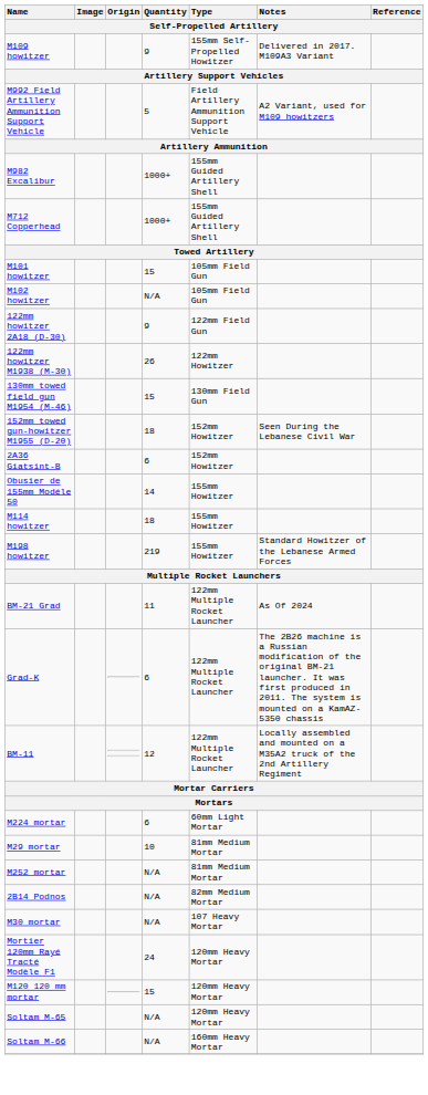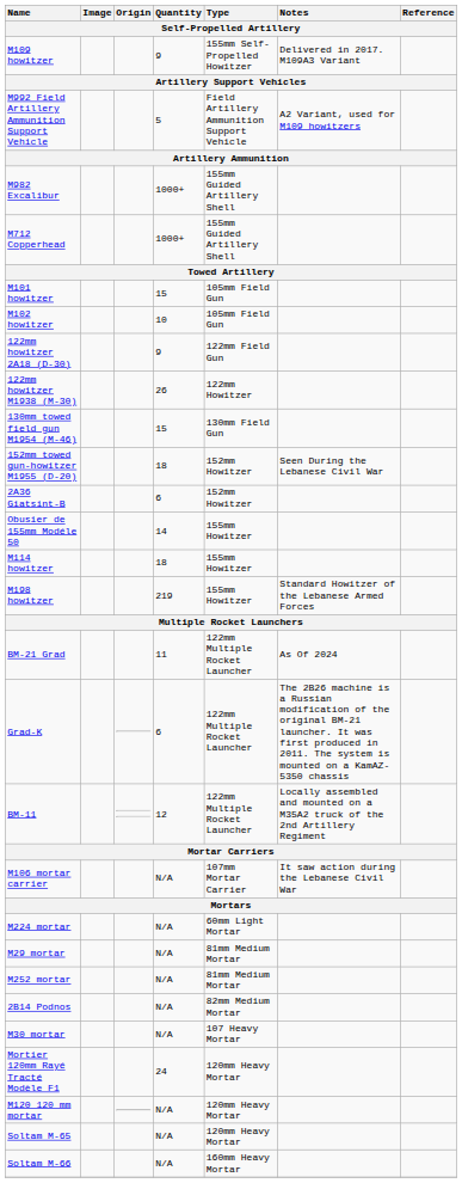 <table class="wikitable">
 <tr>
 <th style="text-align: left;">Name</th>
 <th style="text-align: left;">Image</th>
 <th style="text-align: left;">Origin</th>
 <th style="text-align: left;">Quantity</th>
 <th style="text-align: left;">Type</th>
 <th style="text-align: left;">Notes</th>
 <th style="text-align: left;">Reference</th>
 </tr>
 <tr>
 <th colspan="7">Self-Propelled Artillery</th>
 </tr>
 <tr>
 <td><a href='#'>M109 howitzer</a></td>
 <td></td>
 <td></td>
 <td>9</td>
 <td>155mm Self-Propelled Howitzer</td>
 <td>Delivered in 2017. M109A3 Variant</td>
 <td></td>
 </tr>
 <tr>
 <th colspan="7">Artillery Support Vehicles</th>
 </tr>
 <tr>
 <td><a href='#'>M992 Field Artillery Ammunition Support Vehicle</a></td>
 <td></td>
 <td></td>
 <td>5</td>
 <td>Field Artillery Ammunition Support Vehicle</td>
 <td>A2 Variant, used for <a href='#'>M109 howitzers</a></td>
 <td></td>
 </tr>
 <tr>
 <th colspan="7">Artillery Ammunition</th>
 </tr>
 <tr>
 <td><a href='#'>M982 Excalibur</a></td>
 <td></td>
 <td></td>
 <td>1000+</td>
 <td>155mm Guided Artillery Shell</td>
 <td></td>
 <td></td>
 </tr>
 <tr>
 <td><a href='#'>M712 Copperhead</a></td>
 <td></td>
 <td></td>
 <td>1000+</td>
 <td>155mm Guided Artillery Shell</td>
 <td></td>
 <td></td>
 </tr>
 <tr>
 <th colspan="7">Towed Artillery</th>
 </tr>
 <tr>
 <td><a href='#'>M101 howitzer</a></td>
 <td></td>
 <td></td>
 <td>15</td>
 <td>105mm Field Gun</td>
 <td></td>
 <td></td>
 </tr>
 <tr>
 <td><a href='#'>M102 howitzer</a></td>
 <td></td>
 <td></td>
-<td>N/A</td>
+<td>10</td>
 <td>105mm Field Gun</td>
 <td></td>
 <td></td>
 </tr>
 <tr>
 <td><a href='#'>122mm howitzer 2A18 (D-30)</a></td>
 <td></td>
 <td></td>
 <td>9</td>
 <td>122mm Field Gun</td>
 <td></td>
 <td></td>
 </tr>
 <tr>
 <td><a href='#'>122mm howitzer M1938 (M-30)</a></td>
 <td></td>
 <td></td>
 <td>26</td>
 <td>122mm Howitzer</td>
 <td></td>
 <td></td>
 </tr>
 <tr>
 <td><a href='#'>130mm towed field gun M1954 (M-46)</a></td>
 <td></td>
 <td></td>
 <td>15</td>
 <td>130mm Field Gun</td>
 <td></td>
 <td></td>
 </tr>
 <tr>
 <td><a href='#'>152mm towed gun-howitzer M1955 (D-20)</a></td>
 <td></td>
 <td></td>
 <td>18</td>
 <td>152mm Howitzer</td>
 <td>Seen During the Lebanese Civil War</td>
 <td></td>
 </tr>
 <tr>
 <td><a href='#'>2A36 Giatsint-B</a></td>
 <td></td>
 <td></td>
 <td>6</td>
 <td>152mm Howitzer</td>
 <td></td>
 <td></td>
 </tr>
 <tr>
 <td><a href='#'>Obusier de 155mm Modéle 50</a></td>
 <td></td>
 <td></td>
 <td>14</td>
 <td>155mm Howitzer</td>
 <td></td>
 <td></td>
 </tr>
 <tr>
 <td><a href='#'>M114 howitzer</a></td>
 <td></td>
 <td></td>
 <td>18</td>
 <td>155mm Howitzer</td>
 <td></td>
 <td></td>
 </tr>
 <tr>
 <td><a href='#'>M198 howitzer</a></td>
 <td></td>
 <td></td>
 <td>219</td>
 <td>155mm Howitzer</td>
 <td>Standard Howitzer of the Lebanese Armed Forces</td>
 <td></td>
 </tr>
 <tr>
 <th colspan="7">Multiple Rocket Launchers</th>
 </tr>
 <tr>
 <td><a href='#'>BM-21 Grad</a></td>
 <td></td>
 <td></td>
 <td>11</td>
 <td>122mm Multiple Rocket Launcher</td>
 <td>As Of 2024</td>
 <td></td>
 </tr>
 <tr>
 <td><a href='#'>Grad-K</a></td>
 <td></td>
 <td> <hr> </td>
 <td>6</td>
 <td>122mm Multiple Rocket Launcher</td>
 <td>The 2B26 machine is a Russian modification of the original BM-21 launcher. It was first produced in 2011. The system is mounted on a KamAZ-5350 chassis</td>
 <td></td>
 </tr>
 <tr>
 <td><a href='#'>BM-11</a></td>
 <td></td>
 <td> <hr>  <hr> </td>
 <td>12</td>
 <td>122mm Multiple Rocket Launcher</td>
 <td>Locally assembled and mounted on a M35A2 truck of the 2nd Artillery Regiment</td>
 <td></td>
 </tr>
 <tr>
 <th colspan="7">Mortar Carriers</th>
 </tr>
 <tr>
+<td><a href='#'>M106 mortar carrier</a></td>
+<td></td>
+<td></td>
+<td>N/A</td>
+<td>107mm Mortar Carrier</td>
+<td>It saw action during the Lebanese Civil War</td>
+<td></td>
+</tr>
+<tr>
 <th colspan="7">Mortars</th>
 </tr>
 <tr>
 <td><a href='#'>M224 mortar</a></td>
 <td></td>
 <td></td>
-<td>6</td>
+<td>N/A</td>
 <td>60mm Light Mortar</td>
 <td></td>
 <td></td>
 </tr>
 <tr>
 <td><a href='#'>M29 mortar</a></td>
 <td></td>
 <td></td>
-<td>10</td>
+<td>N/A</td>
 <td>81mm Medium Mortar</td>
 <td></td>
 <td></td>
 </tr>
 <tr>
 <td><a href='#'>M252 mortar</a></td>
 <td></td>
 <td></td>
 <td>N/A</td>
 <td>81mm Medium Mortar</td>
 <td></td>
 <td></td>
 </tr>
 <tr>
 <td><a href='#'>2B14 Podnos</a></td>
 <td></td>
 <td></td>
 <td>N/A</td>
 <td>82mm Medium Mortar</td>
 <td></td>
 <td></td>
 </tr>
 <tr>
 <td><a href='#'>M30 mortar</a></td>
 <td></td>
 <td></td>
 <td>N/A</td>
 <td>107 Heavy Mortar</td>
 <td></td>
 <td></td>
 </tr>
 <tr>
 <td><a href='#'>Mortier 120mm Rayé Tracté Modèle F1</a></td>
 <td></td>
 <td></td>
 <td>24</td>
 <td>120mm Heavy Mortar</td>
 <td></td>
 <td></td>
 </tr>
 <tr>
 <td><a href='#'>M120 120&nbsp;mm mortar</a></td>
 <td></td>
 <td> <hr> </td>
-<td>15</td>
+<td>N/A</td>
 <td>120mm Heavy Mortar</td>
 <td></td>
 <td></td>
 </tr>
 <tr>
 <td><a href='#'>Soltam M-65</a></td>
 <td></td>
 <td></td>
 <td>N/A</td>
 <td>120mm Heavy Mortar</td>
 <td></td>
 <td></td>
 </tr>
 <tr>
 <td><a href='#'>Soltam M-66</a></td>
 <td></td>
 <td></td>
 <td>N/A</td>
 <td>160mm Heavy Mortar</td>
 <td></td>
 <td></td>
 </tr>
 <tr>
 </tr>
 </table>
